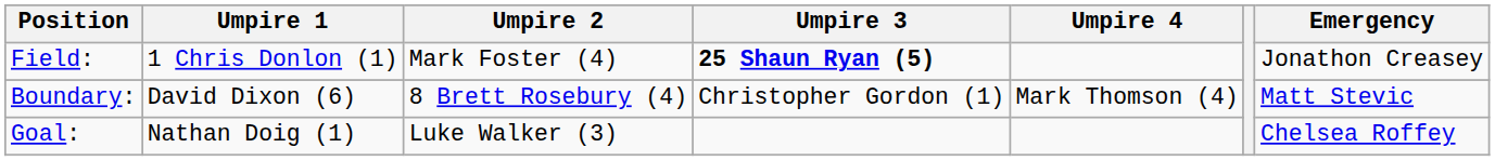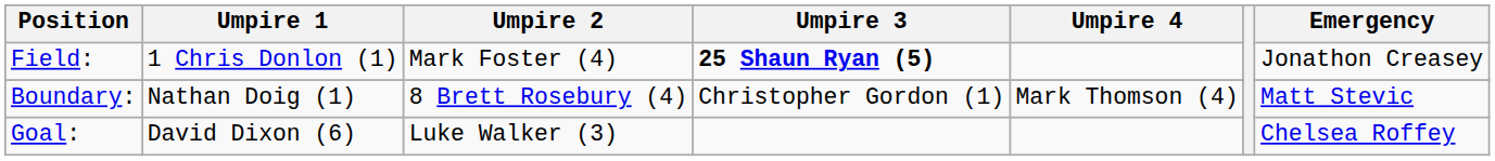 <table class="wikitable" style="font-size: 95%;">
 <tr>
 <th>Position</th>
 <th>Umpire 1</th>
 <th>Umpire 2</th>
 <th>Umpire 3</th>
 <th>Umpire 4</th>
 <th rowspan="4"></th>
 <th>Emergency</th>
 </tr>
 <tr>
 <td><a href='#'>Field</a>:</td>
 <td>1 <a href='#'>Chris Donlon</a> (1)</td>
 <td>Mark Foster (4)</td>
 <td><strong>25 <a href='#'>Shaun Ryan</a> (5)</strong></td>
 <td></td>
 <td>Jonathon Creasey</td>
 </tr>
 <tr>
 <td><a href='#'>Boundary</a>:</td>
-<td>David Dixon (6)</td>
+<td>Nathan Doig (1)</td>
 <td>8 <a href='#'>Brett Rosebury</a> (4)</td>
 <td>Christopher Gordon (1)</td>
 <td>Mark Thomson (4)</td>
 <td><a href='#'>Matt Stevic</a></td>
 </tr>
 <tr>
 <td><a href='#'>Goal</a>:</td>
-<td>Nathan Doig (1)</td>
+<td>David Dixon (6)</td>
 <td>Luke Walker (3)</td>
 <td></td>
 <td></td>
 <td><a href='#'>Chelsea Roffey</a></td>
 </tr>
 </table>
